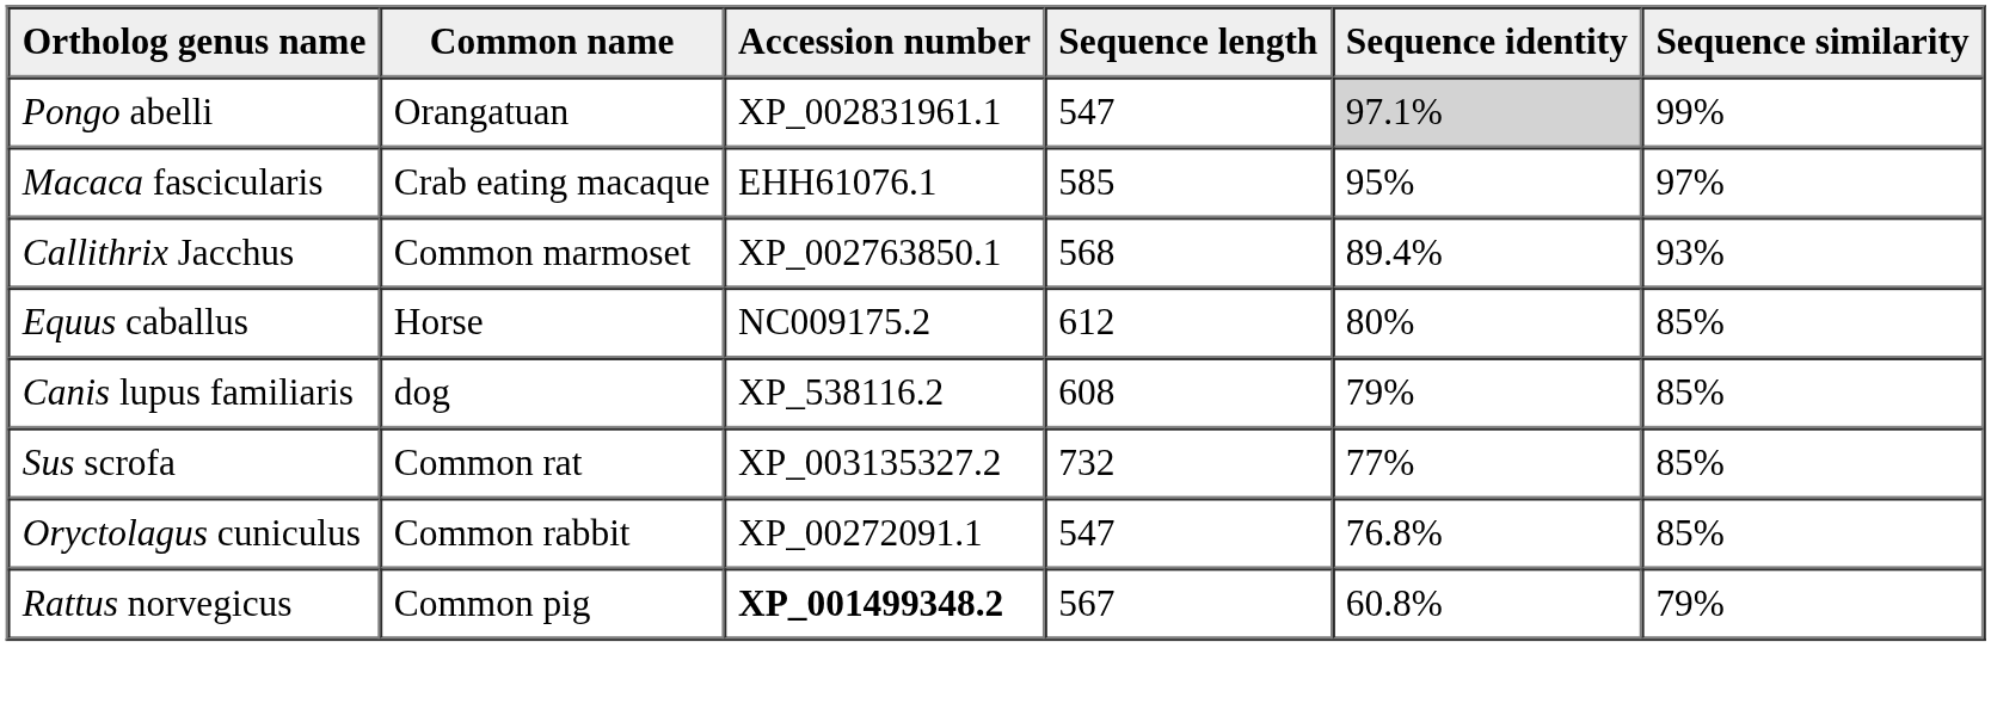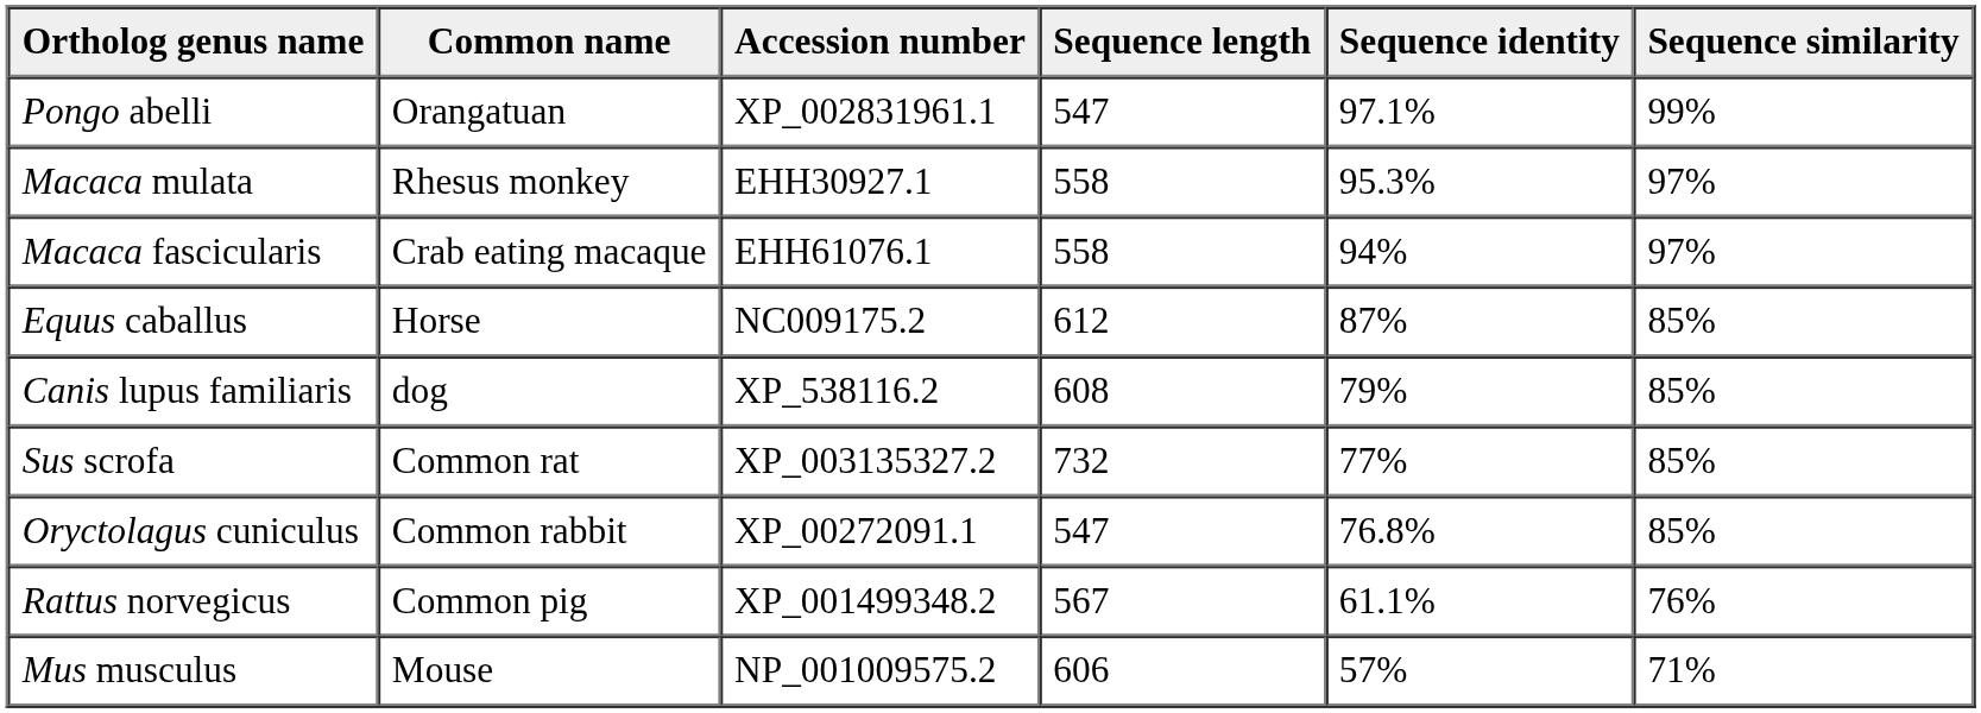 <table border="1" cellpadding="5" cellspacing="0" align="center">
 <tr>
 <th scope="col" style="background:#efefef;">Ortholog genus name</th>
 <th scope="col" style="background:#efefef;">Common name</th>
 <th scope="col" style="background:#efefef;">Accession number</th>
 <th scope="col" style="background:#efefef;">Sequence length</th>
 <th scope="col" style="background:#efefef;">Sequence identity</th>
 <th scope="col" style="background:#efefef;">Sequence similarity</th>
 </tr>
 <tr>
 <td><em>Pongo</em> abelli</td>
 <td>Orangatuan</td>
 <td>XP_002831961.1</td>
 <td>547</td>
-<td style="background: lightgrey;">97.1%</td>
+<td>97.1%</td>
 <td>99%</td>
+</tr>
+<tr>
+<td><em>Macaca</em> mulata</td>
+<td>Rhesus monkey</td>
+<td>EHH30927.1</td>
+<td>558</td>
+<td>95.3%</td>
+<td>97%</td>
 </tr>
 <tr>
 <td><em>Macaca</em> fascicularis</td>
 <td>Crab eating macaque</td>
 <td>EHH61076.1</td>
-<td>585</td>
-<td>95%</td>
+<td>558</td>
+<td>94%</td>
 <td>97%</td>
-</tr>
-<tr>
-<td><em>Callithrix</em> Jacchus</td>
-<td>Common marmoset</td>
-<td>XP_002763850.1</td>
-<td>568</td>
-<td>89.4%</td>
-<td>93%</td>
 </tr>
 <tr>
 <td><em>Equus</em> caballus</td>
 <td>Horse</td>
 <td>NC009175.2</td>
 <td>612</td>
-<td>80%</td>
+<td>87%</td>
 <td>85%</td>
 </tr>
 <tr>
 <td><em>Canis</em> lupus familiaris</td>
 <td>dog</td>
 <td>XP_538116.2</td>
 <td>608</td>
 <td>79%</td>
 <td>85%</td>
 </tr>
 <tr>
 <td><em>Sus</em> scrofa</td>
 <td>Common rat</td>
 <td>XP_003135327.2</td>
 <td>732</td>
 <td>77%</td>
 <td>85%</td>
 </tr>
 <tr>
 <td><em>Oryctolagus</em> cuniculus</td>
 <td>Common rabbit</td>
 <td>XP_00272091.1</td>
 <td>547</td>
 <td>76.8%</td>
 <td>85%</td>
 </tr>
 <tr>
 <td><em>Rattus</em> norvegicus</td>
 <td>Common pig</td>
-<td><strong>XP_001499348.2</strong></td>
+<td>XP_001499348.2</td>
 <td>567</td>
-<td>60.8%</td>
-<td>79%</td>
+<td>61.1%</td>
+<td>76%</td>
+</tr>
+<tr>
+<td><em>Mus</em> musculus</td>
+<td>Mouse</td>
+<td>NP_001009575.2</td>
+<td>606</td>
+<td>57%</td>
+<td>71%</td>
 </tr>
 <tr>
 </tr>
 </table>
